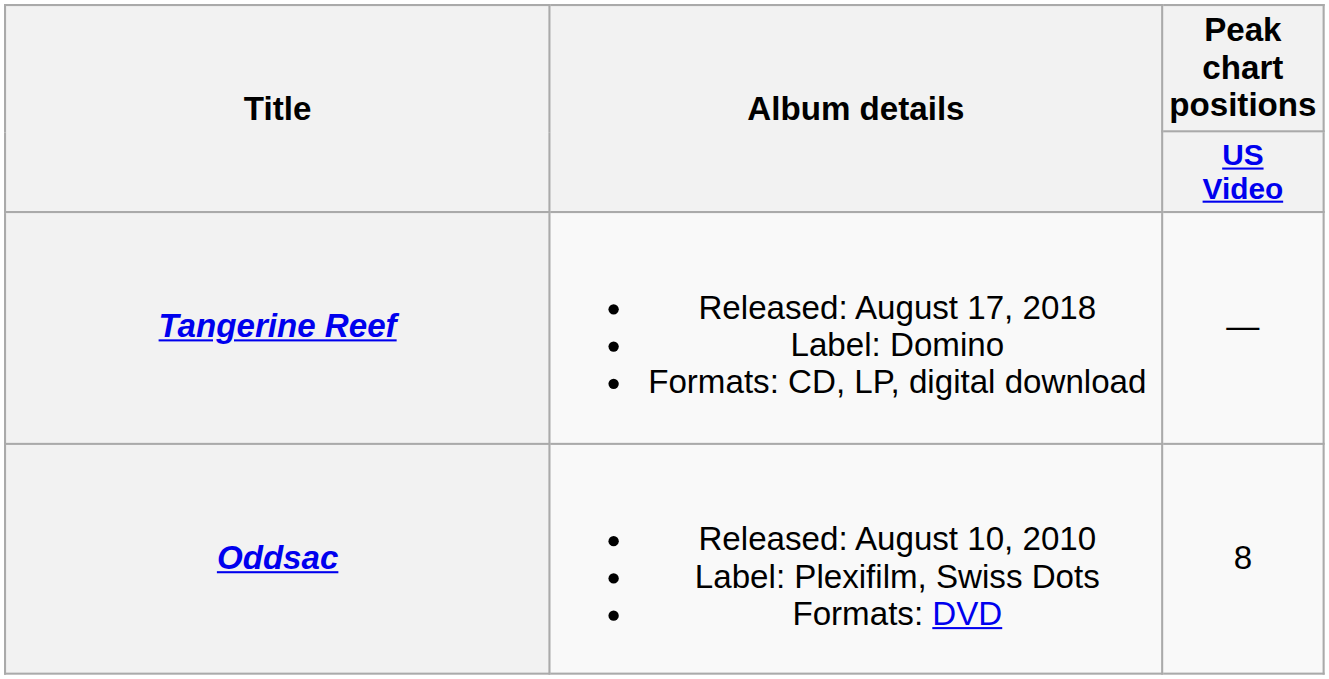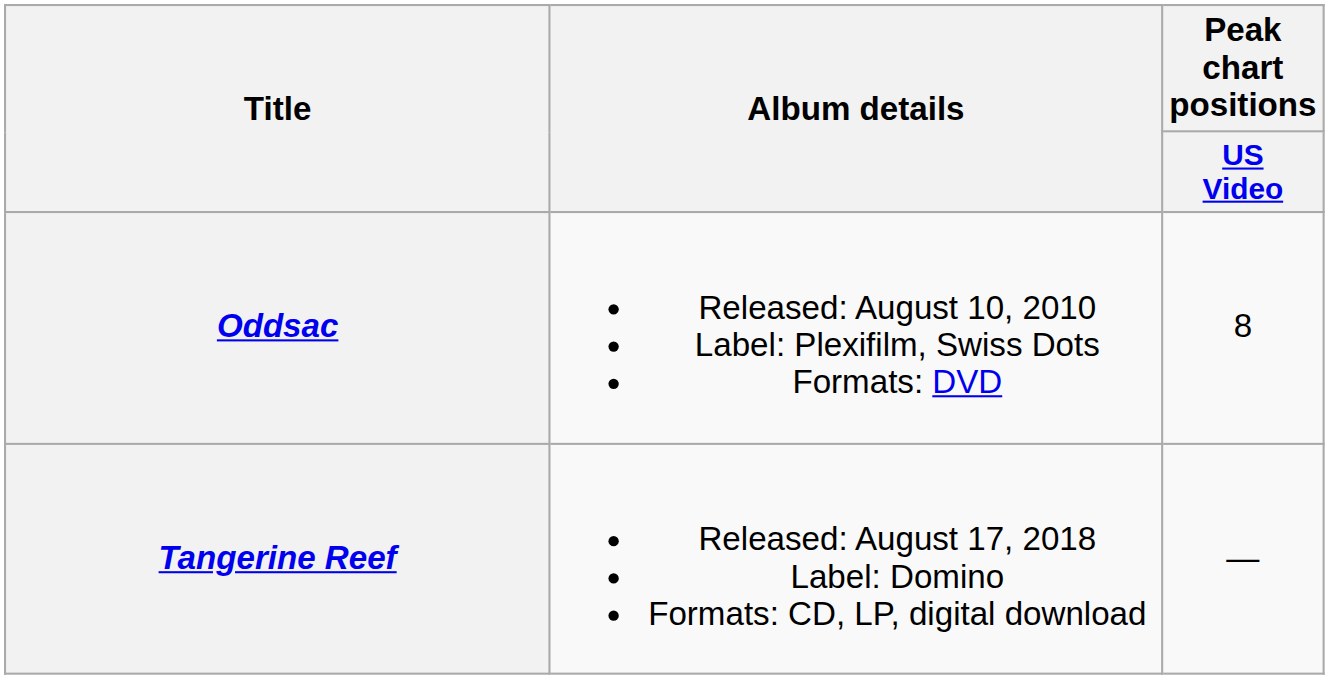 <table class="wikitable plainrowheaders" style="text-align:center;">
 <tr>
 <th scope="col" rowspan="2" style="width:16em;">Title</th>
 <th scope="col" rowspan="2" style="width:18em;">Album details</th>
 <th scope="col">Peak chart positions</th>
 </tr>
 <tr>
 <th scope="col" style="width:3em;font-size:90%;"><a href='#'>US<br>Video</a><br></th>
 </tr>
 <tr>
+<th scope="row"><em><a href='#'>Oddsac</a></em></th>
+<td><br><ul><li>Released: August 10, 2010</li><li>Label: Plexifilm, Swiss Dots</li><li>Formats: <a href='#'>DVD</a></li></ul></td>
+<td>8</td>
+</tr>
+<tr>
 <th scope="row"><em><a href='#'>Tangerine Reef</a></em></th>
 <td><br><ul><li>Released: August 17, 2018</li><li>Label: Domino</li><li>Formats: CD, LP, digital download</li></ul></td>
 <td>—</td>
 </tr>
-<tr>
-<th scope="row"><em><a href='#'>Oddsac</a></em></th>
-<td><br><ul><li>Released: August 10, 2010</li><li>Label: Plexifilm, Swiss Dots</li><li>Formats: <a href='#'>DVD</a></li></ul></td>
-<td>8</td>
-</tr>
 </table>
